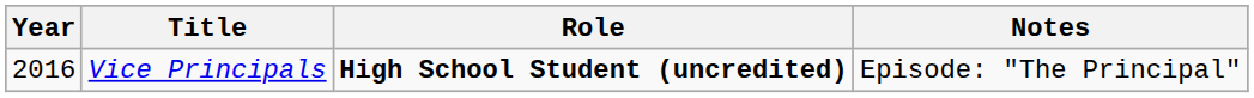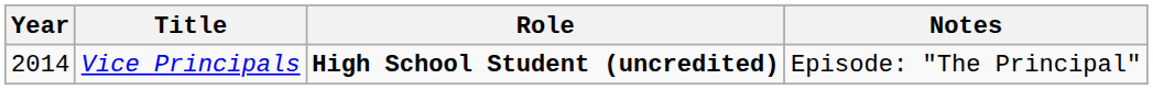 <table class="wikitable sortable mw-collapsible">
 <tr>
 <th>Year</th>
 <th>Title</th>
 <th>Role</th>
 <th>Notes</th>
 </tr>
 <tr>
-<td>2016</td>
+<td>2014</td>
 <td><em><a href='#'>Vice Principals</a></em></td>
 <td><strong>High School Student (uncredited)</strong></td>
 <td>Episode: "The Principal"</td>
 </tr>
 </table>
